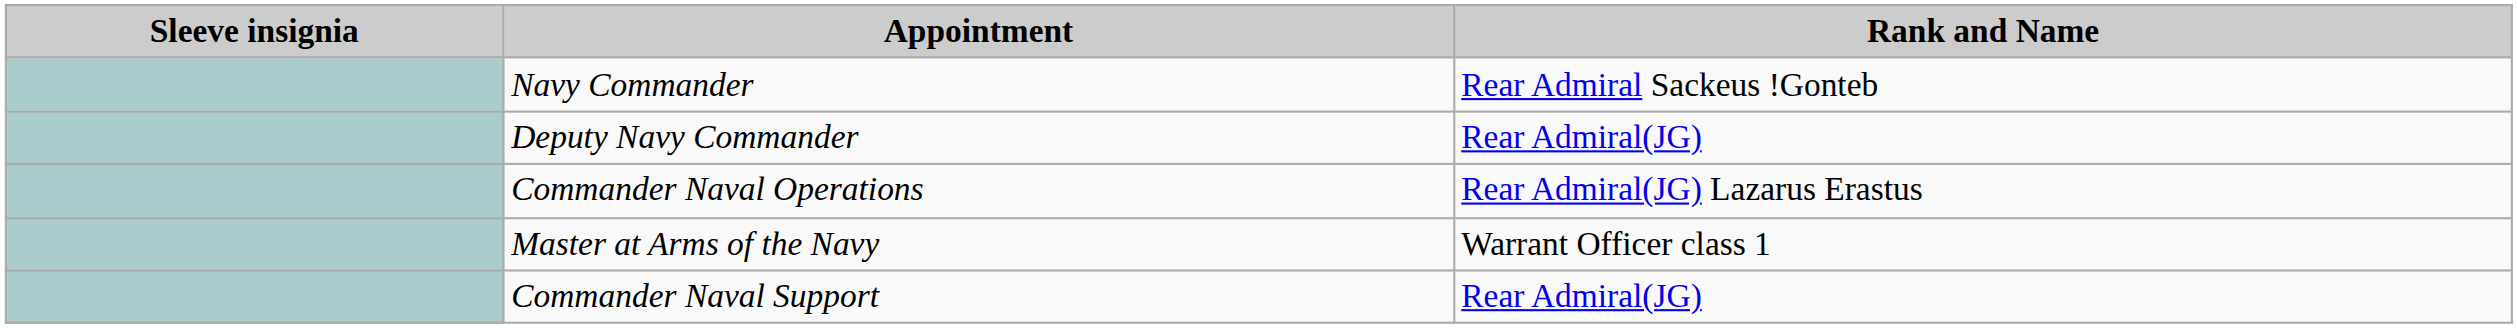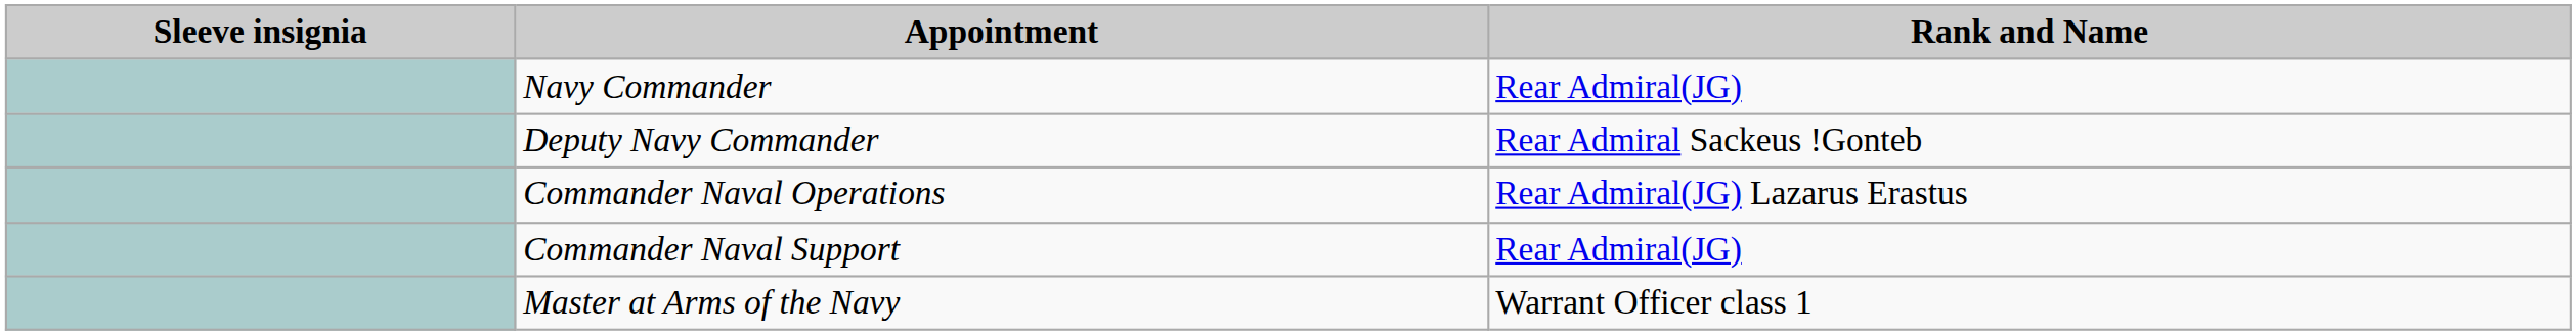 <table class="wikitable" style="width:95%; margin:0 auto;">
 <tr>
 <th style="background:#ccc;">Sleeve insignia</th>
 <th style="background:#ccc;">Appointment</th>
 <th style="background:#ccc;">Rank and Name</th>
 </tr>
 <tr>
 <td ! style="text-align:center; background:#acc;"></td>
 <td><em> Navy Commander </em></td>
-<td><a href='#'>Rear Admiral</a> Sackeus !Gonteb</td>
+<td><a href='#'>Rear Admiral(JG)</a></td>
 </tr>
 <tr>
 <td ! style="text-align:center; background:#acc;"></td>
 <td><em> Deputy Navy Commander </em></td>
-<td><a href='#'>Rear Admiral(JG)</a></td>
+<td><a href='#'>Rear Admiral</a> Sackeus !Gonteb</td>
 </tr>
 <tr>
 <td ! style="text-align:center; background:#acc;"></td>
 <td><em>Commander Naval Operations</em></td>
 <td><a href='#'>Rear Admiral(JG)</a>  Lazarus Erastus</td>
 </tr>
 <tr>
 <td ! style="text-align:center; background:#acc;"></td>
+<td><em>Commander Naval Support</em></td>
+<td><a href='#'>Rear Admiral(JG)</a></td>
+</tr>
+<tr>
+<td ! style="text-align:center; background:#acc;"></td>
 <td><em>Master at Arms of the Navy</em></td>
 <td>Warrant Officer class 1</td>
 </tr>
-<tr>
-<td ! style="text-align:center; background:#acc;"></td>
-<td><em>Commander Naval Support</em></td>
-<td><a href='#'>Rear Admiral(JG)</a></td>
-</tr>
 </table>
